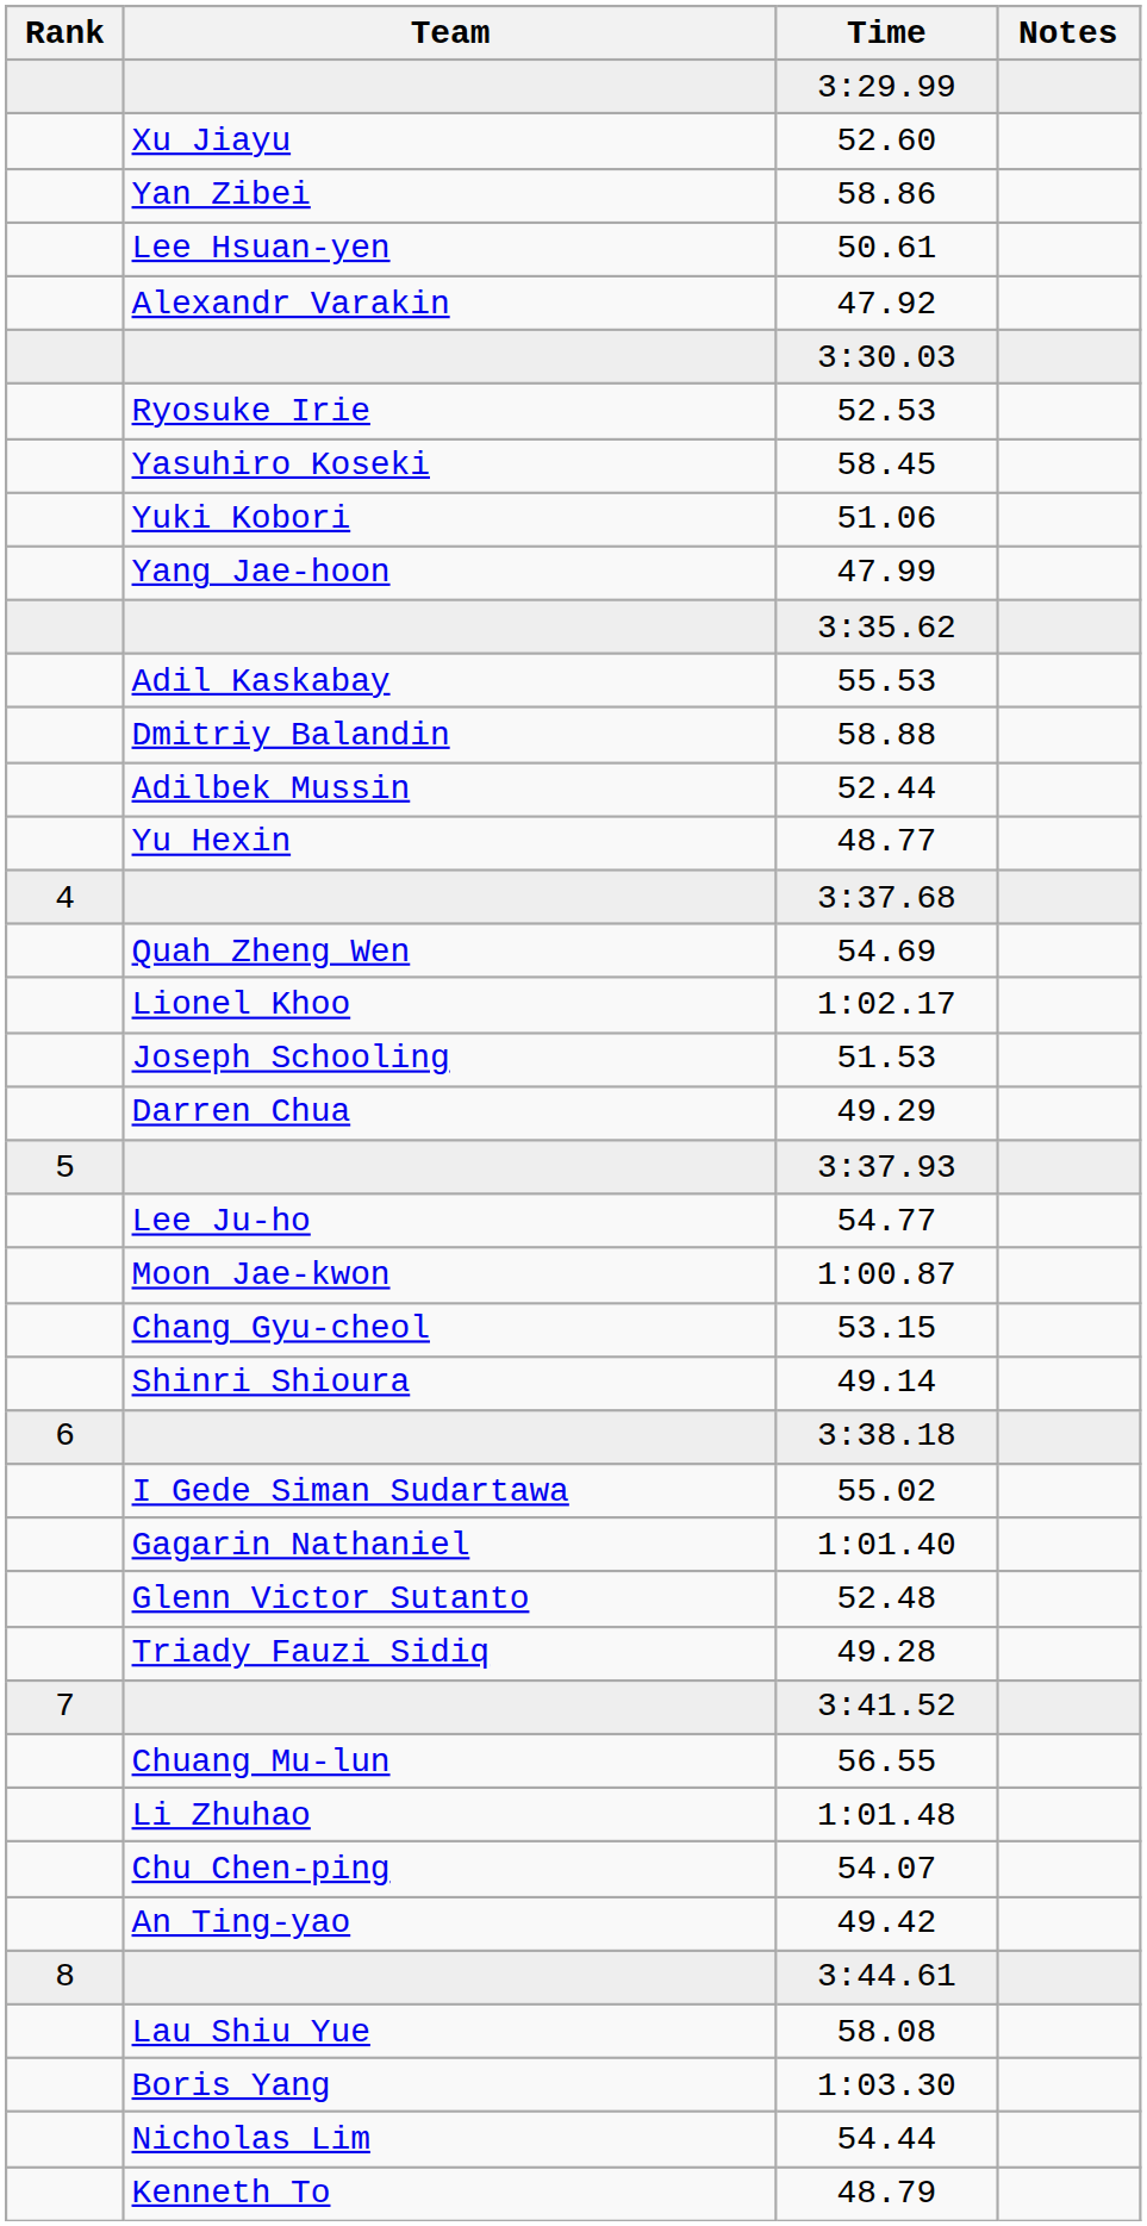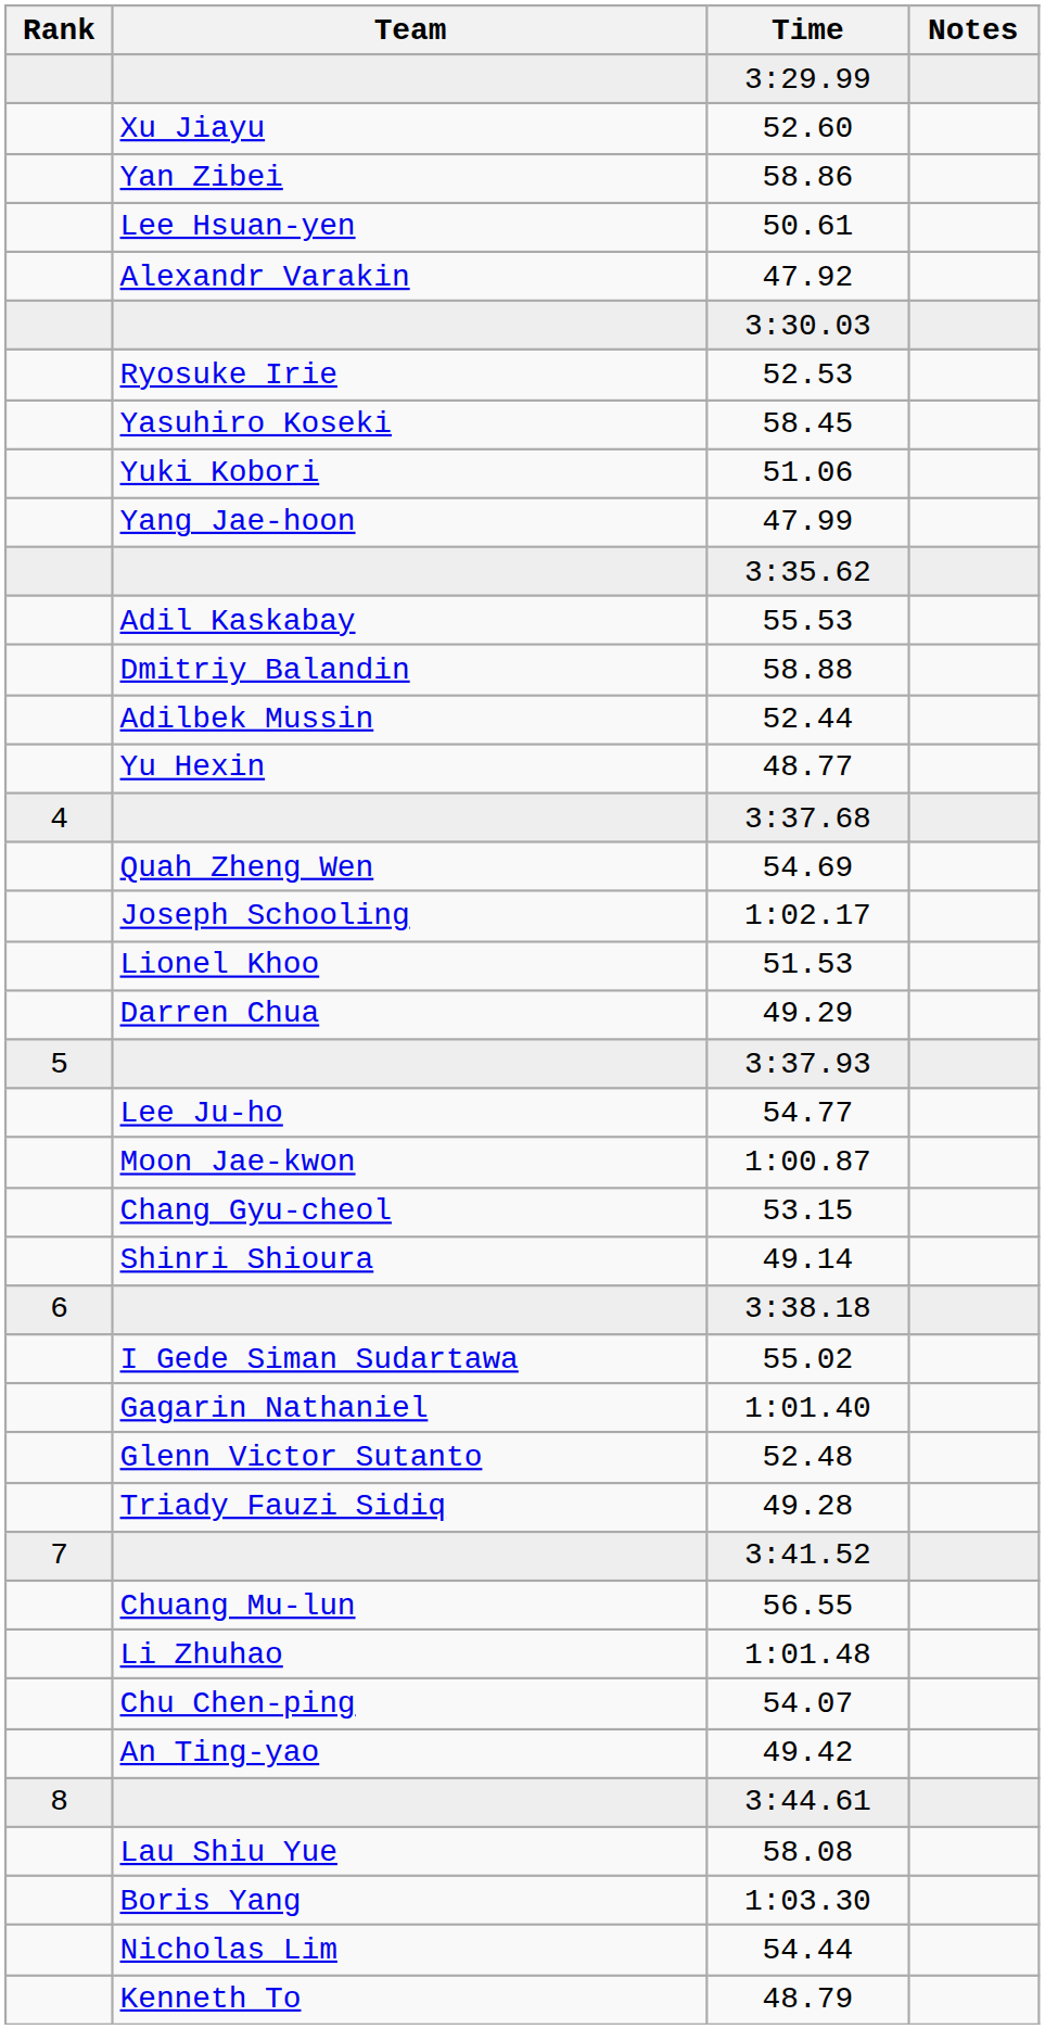 <table class="wikitable" style="text-align:center">
 <tr>
 <th width=40>Rank</th>
 <th width=250>Team</th>
 <th width=80>Time</th>
 <th width=50>Notes</th>
 </tr>
 <tr bgcolor=eeeeee>
 <td></td>
 <td align=left></td>
 <td>3:29.99</td>
 <td></td>
 </tr>
 <tr>
 <td></td>
 <td align=left><a href='#'>Xu Jiayu</a></td>
 <td>52.60</td>
 <td></td>
 </tr>
 <tr>
 <td></td>
 <td align=left><a href='#'>Yan Zibei</a></td>
 <td>58.86</td>
 <td></td>
 </tr>
 <tr>
 <td></td>
 <td align=left><a href='#'>Lee Hsuan-yen</a></td>
 <td>50.61</td>
 <td></td>
 </tr>
 <tr>
 <td></td>
 <td align=left><a href='#'>Alexandr Varakin</a></td>
 <td>47.92</td>
 <td></td>
 </tr>
 <tr bgcolor=eeeeee>
 <td></td>
 <td align=left></td>
 <td>3:30.03</td>
 <td></td>
 </tr>
 <tr>
 <td></td>
 <td align=left><a href='#'>Ryosuke Irie</a></td>
 <td>52.53</td>
 <td></td>
 </tr>
 <tr>
 <td></td>
 <td align=left><a href='#'>Yasuhiro Koseki</a></td>
 <td>58.45</td>
 <td></td>
 </tr>
 <tr>
 <td></td>
 <td align=left><a href='#'>Yuki Kobori</a></td>
 <td>51.06</td>
 <td></td>
 </tr>
 <tr>
 <td></td>
 <td align=left><a href='#'>Yang Jae-hoon</a></td>
 <td>47.99</td>
 <td></td>
 </tr>
 <tr bgcolor=eeeeee>
 <td></td>
 <td align=left></td>
 <td>3:35.62</td>
 <td></td>
 </tr>
 <tr>
 <td></td>
 <td align=left><a href='#'>Adil Kaskabay</a></td>
 <td>55.53</td>
 <td></td>
 </tr>
 <tr>
 <td></td>
 <td align=left><a href='#'>Dmitriy Balandin</a></td>
 <td>58.88</td>
 <td></td>
 </tr>
 <tr>
 <td></td>
 <td align=left><a href='#'>Adilbek Mussin</a></td>
 <td>52.44</td>
 <td></td>
 </tr>
 <tr>
 <td></td>
 <td align=left><a href='#'>Yu Hexin</a></td>
 <td>48.77</td>
 <td></td>
 </tr>
 <tr bgcolor=eeeeee>
 <td>4</td>
 <td align=left></td>
 <td>3:37.68</td>
 <td></td>
 </tr>
 <tr>
 <td></td>
 <td align=left><a href='#'>Quah Zheng Wen</a></td>
 <td>54.69</td>
 <td></td>
 </tr>
 <tr>
 <td></td>
-<td align=left><a href='#'>Lionel Khoo</a></td>
+<td align=left><a href='#'>Joseph Schooling</a></td>
 <td>1:02.17</td>
 <td></td>
 </tr>
 <tr>
 <td></td>
-<td align=left><a href='#'>Joseph Schooling</a></td>
+<td align=left><a href='#'>Lionel Khoo</a></td>
 <td>51.53</td>
 <td></td>
 </tr>
 <tr>
 <td></td>
 <td align=left><a href='#'>Darren Chua</a></td>
 <td>49.29</td>
 <td></td>
 </tr>
 <tr bgcolor=eeeeee>
 <td>5</td>
 <td align=left></td>
 <td>3:37.93</td>
 <td></td>
 </tr>
 <tr>
 <td></td>
 <td align=left><a href='#'>Lee Ju-ho</a></td>
 <td>54.77</td>
 <td></td>
 </tr>
 <tr>
 <td></td>
 <td align=left><a href='#'>Moon Jae-kwon</a></td>
 <td>1:00.87</td>
 <td></td>
 </tr>
 <tr>
 <td></td>
 <td align=left><a href='#'>Chang Gyu-cheol</a></td>
 <td>53.15</td>
 <td></td>
 </tr>
 <tr>
 <td></td>
 <td align=left><a href='#'>Shinri Shioura</a></td>
 <td>49.14</td>
 <td></td>
 </tr>
 <tr bgcolor=eeeeee>
 <td>6</td>
 <td align=left></td>
 <td>3:38.18</td>
 <td></td>
 </tr>
 <tr>
 <td></td>
 <td align=left><a href='#'>I Gede Siman Sudartawa</a></td>
 <td>55.02</td>
 <td></td>
 </tr>
 <tr>
 <td></td>
 <td align=left><a href='#'>Gagarin Nathaniel</a></td>
 <td>1:01.40</td>
 <td></td>
 </tr>
 <tr>
 <td></td>
 <td align=left><a href='#'>Glenn Victor Sutanto</a></td>
 <td>52.48</td>
 <td></td>
 </tr>
 <tr>
 <td></td>
 <td align=left><a href='#'>Triady Fauzi Sidiq</a></td>
 <td>49.28</td>
 <td></td>
 </tr>
 <tr bgcolor=eeeeee>
 <td>7</td>
 <td align=left></td>
 <td>3:41.52</td>
 <td></td>
 </tr>
 <tr>
 <td></td>
 <td align=left><a href='#'>Chuang Mu-lun</a></td>
 <td>56.55</td>
 <td></td>
 </tr>
 <tr>
 <td></td>
 <td align=left><a href='#'>Li Zhuhao</a></td>
 <td>1:01.48</td>
 <td></td>
 </tr>
 <tr>
 <td></td>
 <td align=left><a href='#'>Chu Chen-ping</a></td>
 <td>54.07</td>
 <td></td>
 </tr>
 <tr>
 <td></td>
 <td align=left><a href='#'>An Ting-yao</a></td>
 <td>49.42</td>
 <td></td>
 </tr>
 <tr bgcolor=eeeeee>
 <td>8</td>
 <td align=left></td>
 <td>3:44.61</td>
 <td></td>
 </tr>
 <tr>
 <td></td>
 <td align=left><a href='#'>Lau Shiu Yue</a></td>
 <td>58.08</td>
 <td></td>
 </tr>
 <tr>
 <td></td>
 <td align=left><a href='#'>Boris Yang</a></td>
 <td>1:03.30</td>
 <td></td>
 </tr>
 <tr>
 <td></td>
 <td align=left><a href='#'>Nicholas Lim</a></td>
 <td>54.44</td>
 <td></td>
 </tr>
 <tr>
 <td></td>
 <td align=left><a href='#'>Kenneth To</a></td>
 <td>48.79</td>
 <td></td>
 </tr>
 </table>
